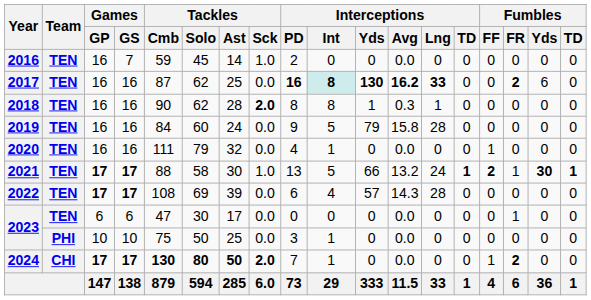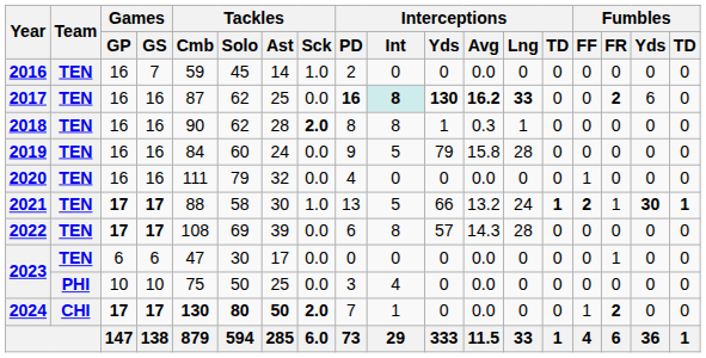 <table class="wikitable" style="text-align:center;">
 <tr>
 <th rowspan="2">Year</th>
 <th rowspan="2">Team</th>
 <th colspan="2">Games</th>
 <th colspan="4">Tackles</th>
 <th colspan="6">Interceptions</th>
 <th colspan="4">Fumbles</th>
 </tr>
 <tr>
 <th>GP</th>
 <th>GS</th>
 <th>Cmb</th>
 <th>Solo</th>
 <th>Ast</th>
 <th>Sck</th>
 <th>PD</th>
 <th>Int</th>
 <th>Yds</th>
 <th>Avg</th>
 <th>Lng</th>
 <th>TD</th>
 <th>FF</th>
 <th>FR</th>
 <th>Yds</th>
 <th>TD</th>
 </tr>
 <tr>
 <th><a href='#'>2016</a></th>
 <th><a href='#'>TEN</a></th>
 <td>16</td>
 <td>7</td>
 <td>59</td>
 <td>45</td>
 <td>14</td>
 <td>1.0</td>
 <td>2</td>
 <td>0</td>
 <td>0</td>
 <td>0.0</td>
 <td>0</td>
 <td>0</td>
 <td>0</td>
 <td>0</td>
 <td>0</td>
 <td>0</td>
 </tr>
 <tr>
 <th><a href='#'>2017</a></th>
 <th><a href='#'>TEN</a></th>
 <td>16</td>
 <td>16</td>
 <td>87</td>
 <td>62</td>
 <td>25</td>
 <td>0.0</td>
 <td><strong>16</strong></td>
 <td style="background:#cfecec; width:3em;"><strong>8</strong></td>
 <td><strong>130</strong></td>
 <td><strong>16.2</strong></td>
 <td><strong>33</strong></td>
 <td>0</td>
 <td>0</td>
 <td><strong>2</strong></td>
 <td>6</td>
 <td>0</td>
 </tr>
 <tr>
 <th><a href='#'>2018</a></th>
 <th><a href='#'>TEN</a></th>
 <td>16</td>
 <td>16</td>
 <td>90</td>
 <td>62</td>
 <td>28</td>
 <td><strong>2.0</strong></td>
 <td>8</td>
 <td>8</td>
 <td>1</td>
 <td>0.3</td>
 <td>1</td>
 <td>0</td>
 <td>0</td>
 <td>0</td>
 <td>0</td>
 <td>0</td>
 </tr>
 <tr>
 <th><a href='#'>2019</a></th>
 <th><a href='#'>TEN</a></th>
 <td>16</td>
 <td>16</td>
 <td>84</td>
 <td>60</td>
 <td>24</td>
 <td>0.0</td>
 <td>9</td>
 <td>5</td>
 <td>79</td>
 <td>15.8</td>
 <td>28</td>
 <td>0</td>
 <td>0</td>
 <td>0</td>
 <td>0</td>
 <td>0</td>
 </tr>
 <tr>
 <th><a href='#'>2020</a></th>
 <th><a href='#'>TEN</a></th>
 <td>16</td>
 <td>16</td>
 <td>111</td>
 <td>79</td>
 <td>32</td>
 <td>0.0</td>
 <td>4</td>
-<td>1</td>
+<td>0</td>
 <td>0</td>
 <td>0.0</td>
 <td>0</td>
 <td>0</td>
 <td>1</td>
 <td>0</td>
 <td>0</td>
 <td>0</td>
 </tr>
 <tr>
 <th><a href='#'>2021</a></th>
 <th><a href='#'>TEN</a></th>
 <td><strong>17</strong></td>
 <td><strong>17</strong></td>
 <td>88</td>
 <td>58</td>
 <td>30</td>
 <td>1.0</td>
 <td>13</td>
 <td>5</td>
 <td>66</td>
 <td>13.2</td>
 <td>24</td>
 <td><strong>1</strong></td>
 <td><strong>2</strong></td>
 <td>1</td>
 <td><strong>30</strong></td>
 <td><strong>1</strong></td>
 </tr>
 <tr>
 <th><a href='#'>2022</a></th>
 <th><a href='#'>TEN</a></th>
 <td><strong>17</strong></td>
 <td><strong>17</strong></td>
 <td>108</td>
 <td>69</td>
 <td>39</td>
 <td>0.0</td>
 <td>6</td>
-<td>4</td>
+<td>8</td>
 <td>57</td>
 <td>14.3</td>
 <td>28</td>
 <td>0</td>
 <td>0</td>
 <td>0</td>
 <td>0</td>
 <td>0</td>
 </tr>
 <tr>
 <th rowspan="2"><a href='#'>2023</a></th>
 <th><a href='#'>TEN</a></th>
 <td>6</td>
 <td>6</td>
 <td>47</td>
 <td>30</td>
 <td>17</td>
 <td>0.0</td>
 <td>0</td>
 <td>0</td>
 <td>0</td>
 <td>0.0</td>
 <td>0</td>
 <td>0</td>
 <td>0</td>
 <td>1</td>
 <td>0</td>
 <td>0</td>
 </tr>
 <tr>
 <th><a href='#'>PHI</a></th>
 <td>10</td>
 <td>10</td>
 <td>75</td>
 <td>50</td>
 <td>25</td>
 <td>0.0</td>
 <td>3</td>
-<td>1</td>
+<td>4</td>
 <td>0</td>
 <td>0.0</td>
 <td>0</td>
 <td>0</td>
 <td>0</td>
 <td>0</td>
 <td>0</td>
 <td>0</td>
 </tr>
 <tr>
 <th><a href='#'>2024</a></th>
 <th><a href='#'>CHI</a></th>
 <td><strong>17</strong></td>
 <td><strong>17</strong></td>
 <td><strong>130</strong></td>
 <td><strong>80</strong></td>
 <td><strong>50</strong></td>
 <td><strong>2.0</strong></td>
 <td>7</td>
 <td>1</td>
 <td>0</td>
 <td>0.0</td>
 <td>0</td>
 <td>0</td>
 <td>1</td>
 <td><strong>2</strong></td>
 <td>0</td>
 <td>0</td>
 </tr>
 <tr>
 <th colspan="2"></th>
 <th>147</th>
 <th>138</th>
 <th>879</th>
 <th>594</th>
 <th>285</th>
 <th>6.0</th>
 <th>73</th>
 <th>29</th>
 <th>333</th>
 <th>11.5</th>
 <th>33</th>
 <th>1</th>
 <th>4</th>
 <th>6</th>
 <th>36</th>
 <th>1</th>
 </tr>
 </table>
